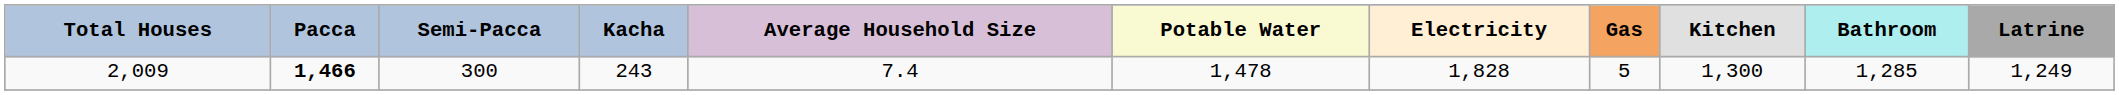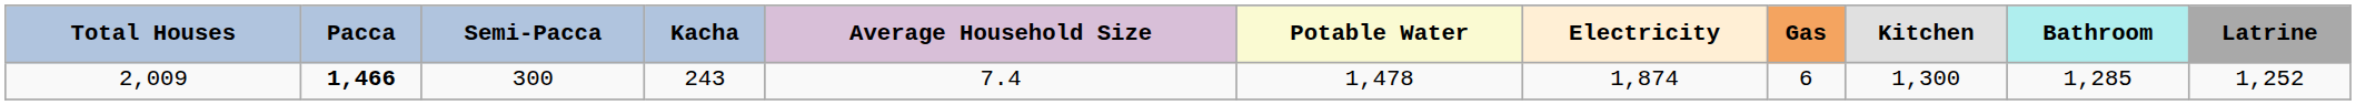 <table class="wikitable" style="text-align:center; width:100%; font-size:95%;">
 <tr>
 <th style="background:#B0C4DE; padding:8px;">Total Houses</th>
 <th style="background:#B0C4DE;">Pacca</th>
 <th style="background:#B0C4DE;">Semi-Pacca</th>
 <th style="background:#B0C4DE;">Kacha</th>
 <th style="background:#D8BFD8;">Average Household Size</th>
 <th style="background:#FAFAD2;">Potable Water</th>
 <th style="background:#FFEFD5;">Electricity</th>
 <th style="background:#F4A460;">Gas</th>
 <th style="background:#E0E0E0;">Kitchen</th>
 <th style="background:#AFEEEE;">Bathroom</th>
 <th style="background:#A9A9A9;">Latrine</th>
 </tr>
 <tr>
 <td>2,009</td>
 <td><strong>1,466</strong></td>
 <td>300</td>
 <td>243</td>
 <td>7.4</td>
 <td>1,478</td>
-<td>1,828</td>
-<td>5</td>
+<td>1,874</td>
+<td>6</td>
 <td>1,300</td>
 <td>1,285</td>
-<td>1,249</td>
+<td>1,252</td>
 </tr>
 </table>
